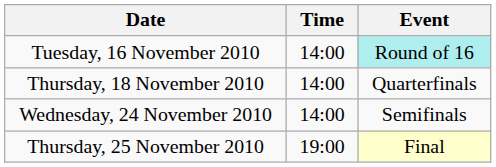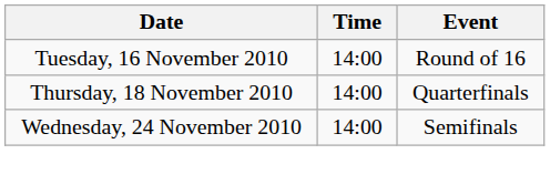 <table class = "wikitable" style="text-align:center;">
 <tr>
 <th width=220>Date</th>
 <th width=50>Time</th>
 <th width=100>Event</th>
 </tr>
 <tr>
 <td>Tuesday, 16 November 2010</td>
 <td>14:00</td>
-<td style="background: paleturquoise;">Round of 16</td>
+<td>Round of 16</td>
 </tr>
 <tr>
 <td>Thursday, 18 November 2010</td>
 <td>14:00</td>
 <td>Quarterfinals</td>
 </tr>
 <tr>
 <td>Wednesday, 24 November 2010</td>
 <td>14:00</td>
 <td>Semifinals</td>
 </tr>
-<tr>
-<td>Thursday, 25 November 2010</td>
-<td>19:00</td>
-<td bgcolor=ffffcc>Final</td>
-</tr>
 </table>
